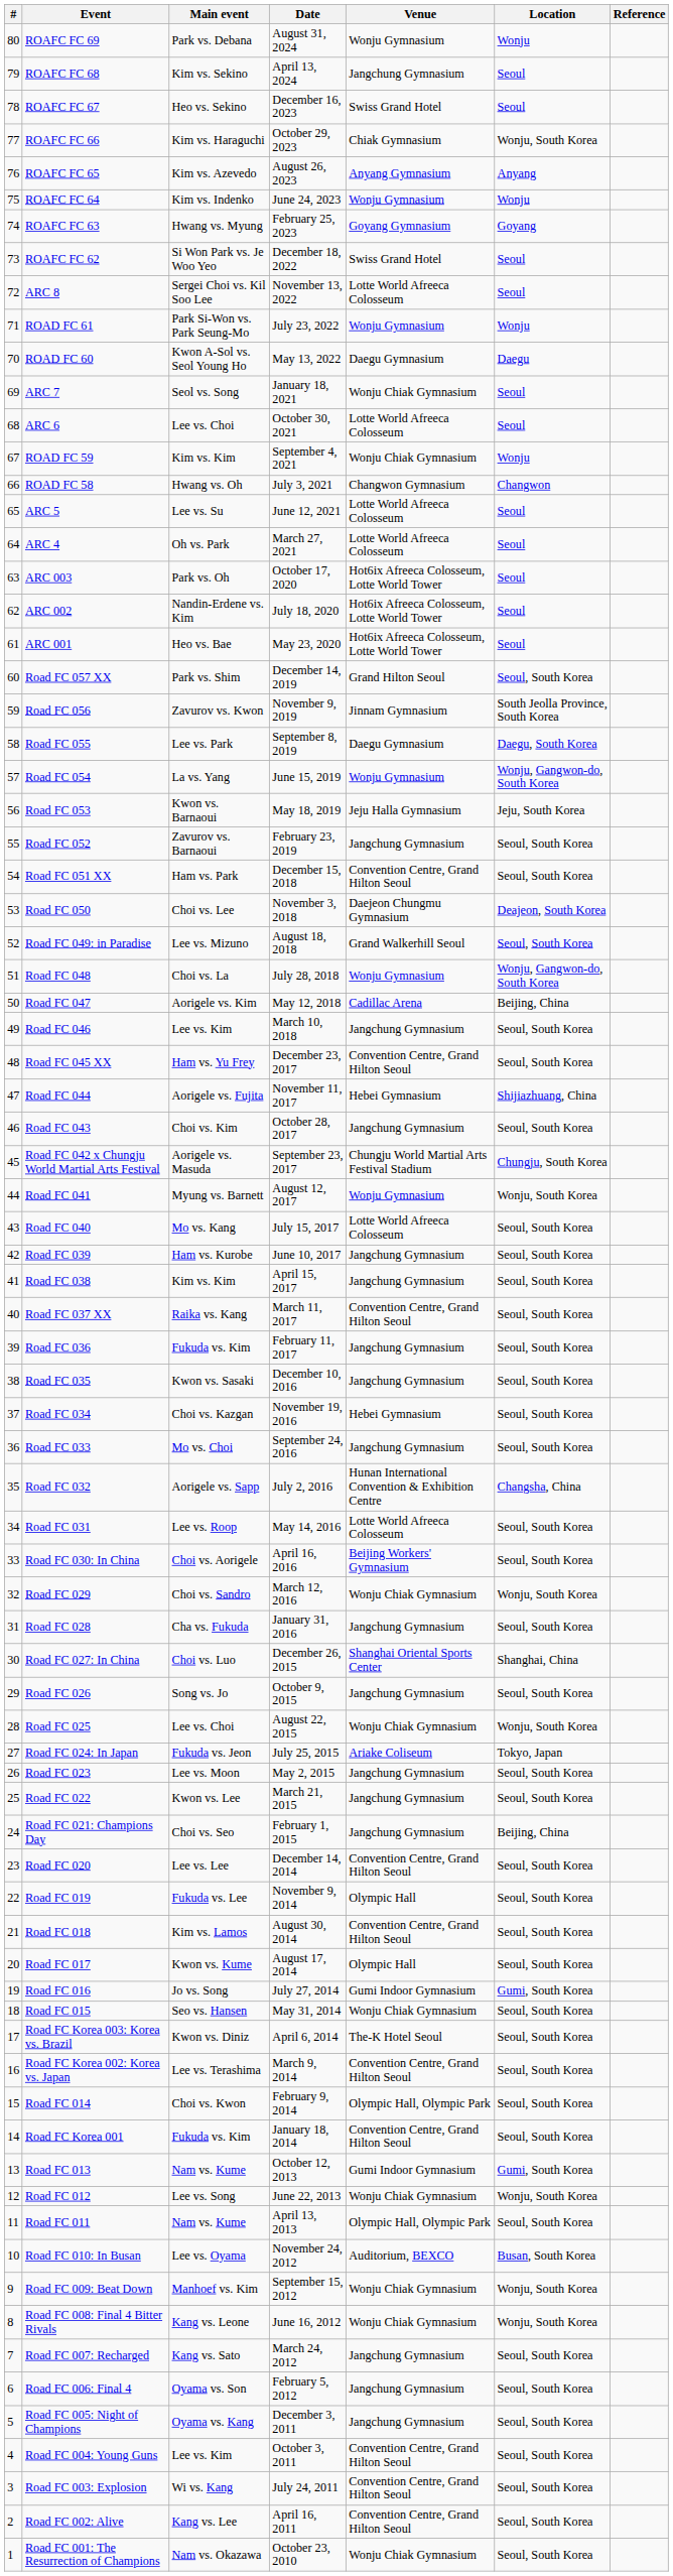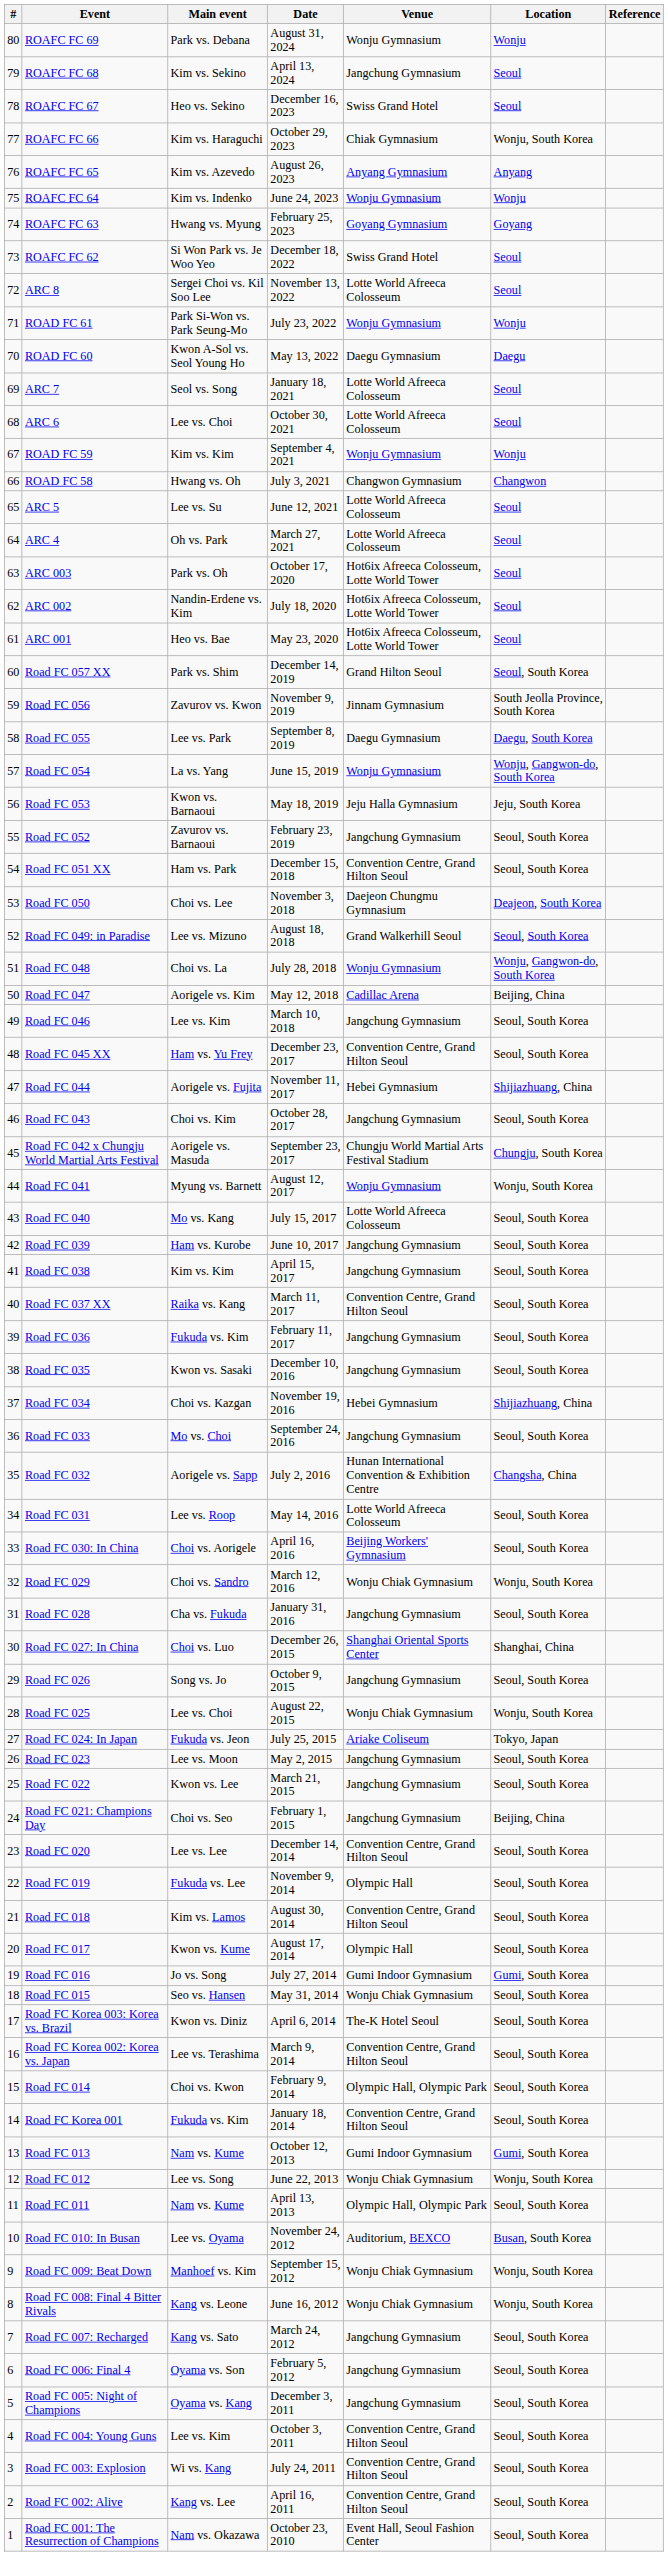 <table class="wikitable sortable">
 <tr>
 <th>#</th>
 <th>Event</th>
 <th>Main event</th>
 <th>Date</th>
 <th>Venue</th>
 <th>Location</th>
 <th>Reference</th>
 </tr>
 <tr>
 <td>80</td>
 <td><a href='#'>ROAFC FC 69</a></td>
 <td>Park vs. Debana</td>
 <td>August 31, 2024</td>
 <td>Wonju Gymnasium</td>
 <td> <a href='#'>Wonju</a></td>
 <td></td>
 </tr>
 <tr>
 <td>79</td>
 <td><a href='#'>ROAFC FC 68</a></td>
 <td>Kim vs. Sekino</td>
 <td>April 13, 2024</td>
 <td>Jangchung Gymnasium</td>
 <td> <a href='#'>Seoul</a></td>
 <td></td>
 </tr>
 <tr>
 <td>78</td>
 <td><a href='#'>ROAFC FC 67</a></td>
 <td>Heo vs. Sekino</td>
 <td>December 16, 2023</td>
 <td>Swiss Grand Hotel</td>
 <td> <a href='#'>Seoul</a></td>
 <td></td>
 </tr>
 <tr>
 <td>77</td>
 <td><a href='#'>ROAFC FC 66</a></td>
 <td>Kim vs. Haraguchi</td>
 <td>October 29, 2023</td>
 <td>Chiak Gymnasium</td>
 <td>Wonju, South Korea</td>
 <td></td>
 </tr>
 <tr>
 <td>76</td>
 <td><a href='#'>ROAFC FC 65</a></td>
 <td>Kim vs. Azevedo</td>
 <td>August 26, 2023</td>
 <td><a href='#'>Anyang Gymnasium</a></td>
 <td> <a href='#'>Anyang</a></td>
 <td></td>
 </tr>
 <tr>
 <td>75</td>
 <td><a href='#'>ROAFC FC 64</a></td>
 <td>Kim vs. Indenko</td>
 <td>June 24, 2023</td>
 <td><a href='#'>Wonju Gymnasium</a></td>
 <td> <a href='#'>Wonju</a></td>
 <td></td>
 </tr>
 <tr>
 <td>74</td>
 <td><a href='#'>ROAFC FC 63</a></td>
 <td>Hwang vs. Myung</td>
 <td>February 25, 2023</td>
 <td><a href='#'>Goyang Gymnasium</a></td>
 <td> <a href='#'>Goyang</a></td>
 <td></td>
 </tr>
 <tr>
 <td>73</td>
 <td><a href='#'>ROAFC FC 62</a></td>
 <td>Si Won Park vs. Je Woo Yeo</td>
 <td>December 18, 2022</td>
 <td>Swiss Grand Hotel</td>
 <td> <a href='#'>Seoul</a></td>
 <td></td>
 </tr>
 <tr>
 <td>72</td>
 <td><a href='#'>ARC 8</a></td>
 <td>Sergei Choi vs. Kil Soo Lee</td>
 <td>November 13, 2022</td>
 <td>Lotte World Afreeca Colosseum</td>
 <td> <a href='#'>Seoul</a></td>
 <td></td>
 </tr>
 <tr>
 <td>71</td>
 <td><a href='#'>ROAD FC 61</a></td>
 <td>Park Si-Won vs. Park Seung-Mo</td>
 <td>July 23, 2022</td>
 <td><a href='#'>Wonju Gymnasium</a></td>
 <td> <a href='#'>Wonju</a></td>
 <td></td>
 </tr>
 <tr>
 <td>70</td>
 <td><a href='#'>ROAD FC 60</a></td>
 <td>Kwon A-Sol vs. Seol Young Ho</td>
 <td>May 13, 2022</td>
 <td>Daegu Gymnasium</td>
 <td> <a href='#'>Daegu</a></td>
 <td></td>
 </tr>
 <tr>
 <td>69</td>
 <td><a href='#'>ARC 7</a></td>
 <td>Seol vs. Song</td>
 <td>January 18, 2021</td>
-<td>Wonju Chiak Gymnasium</td>
+<td>Lotte World Afreeca Colosseum</td>
 <td> <a href='#'>Seoul</a></td>
 <td></td>
 </tr>
 <tr>
 <td>68</td>
 <td><a href='#'>ARC 6</a></td>
 <td>Lee vs. Choi</td>
 <td>October 30, 2021</td>
 <td>Lotte World Afreeca Colosseum</td>
 <td> <a href='#'>Seoul</a></td>
 <td></td>
 </tr>
 <tr>
 <td>67</td>
 <td><a href='#'>ROAD FC 59</a></td>
 <td>Kim vs. Kim</td>
 <td>September 4, 2021</td>
-<td>Wonju Chiak Gymnasium</td>
+<td><a href='#'>Wonju Gymnasium</a></td>
 <td> <a href='#'>Wonju</a></td>
 <td></td>
 </tr>
 <tr>
 <td>66</td>
 <td><a href='#'>ROAD FC 58</a></td>
 <td>Hwang vs. Oh</td>
 <td>July 3, 2021</td>
 <td>Changwon Gymnasium</td>
 <td> <a href='#'>Changwon</a></td>
 <td></td>
 </tr>
 <tr>
 <td>65</td>
 <td><a href='#'>ARC 5</a></td>
 <td>Lee vs. Su</td>
 <td>June 12, 2021</td>
 <td>Lotte World Afreeca Colosseum</td>
 <td> <a href='#'>Seoul</a></td>
 <td></td>
 </tr>
 <tr>
 <td>64</td>
 <td><a href='#'>ARC 4</a></td>
 <td>Oh vs. Park</td>
 <td>March 27, 2021</td>
 <td>Lotte World Afreeca Colosseum</td>
 <td> <a href='#'>Seoul</a></td>
 <td></td>
 </tr>
 <tr>
 <td>63</td>
 <td><a href='#'>ARC 003</a></td>
 <td>Park vs. Oh</td>
 <td>October 17, 2020</td>
 <td>Hot6ix Afreeca Colosseum, Lotte World Tower</td>
 <td> <a href='#'>Seoul</a></td>
 <td></td>
 </tr>
 <tr>
 <td>62</td>
 <td><a href='#'>ARC 002</a></td>
 <td>Nandin-Erdene vs. Kim</td>
 <td>July 18, 2020</td>
 <td>Hot6ix Afreeca Colosseum, Lotte World Tower</td>
 <td> <a href='#'>Seoul</a></td>
 <td></td>
 </tr>
 <tr>
 <td>61</td>
 <td><a href='#'>ARC 001</a></td>
 <td>Heo vs. Bae</td>
 <td>May 23, 2020</td>
 <td>Hot6ix Afreeca Colosseum, Lotte World Tower</td>
 <td> <a href='#'>Seoul</a></td>
 <td></td>
 </tr>
 <tr>
 <td>60</td>
 <td><a href='#'>Road FC 057 XX</a></td>
 <td>Park vs. Shim</td>
 <td>December 14, 2019</td>
 <td>Grand Hilton Seoul</td>
 <td><a href='#'>Seoul</a>, South Korea</td>
 <td></td>
 </tr>
 <tr>
 <td>59</td>
 <td><a href='#'>Road FC 056</a></td>
 <td>Zavurov vs. Kwon</td>
 <td>November 9, 2019</td>
 <td>Jinnam Gymnasium</td>
 <td>South Jeolla Province, South Korea</td>
 <td></td>
 </tr>
 <tr>
 <td>58</td>
 <td><a href='#'>Road FC 055</a></td>
 <td>Lee vs. Park</td>
 <td>September 8, 2019</td>
 <td>Daegu Gymnasium</td>
 <td><a href='#'>Daegu</a>, <a href='#'>South Korea</a></td>
 <td></td>
 </tr>
 <tr>
 <td>57</td>
 <td><a href='#'>Road FC 054</a></td>
 <td>La vs. Yang</td>
 <td>June 15, 2019</td>
 <td><a href='#'>Wonju Gymnasium</a></td>
 <td><a href='#'>Wonju</a>, <a href='#'>Gangwon-do</a>, <a href='#'>South Korea</a></td>
 <td></td>
 </tr>
 <tr>
 <td>56</td>
 <td><a href='#'>Road FC 053</a></td>
 <td>Kwon vs. Barnaoui</td>
 <td>May 18, 2019</td>
 <td>Jeju Halla Gymnasium</td>
 <td>Jeju, South Korea</td>
 <td></td>
 </tr>
 <tr>
 <td>55</td>
 <td><a href='#'>Road FC 052</a></td>
 <td>Zavurov vs. Barnaoui</td>
 <td>February 23, 2019</td>
 <td>Jangchung Gymnasium</td>
 <td>Seoul, South Korea</td>
 <td></td>
 </tr>
 <tr>
 <td>54</td>
 <td><a href='#'>Road FC 051 XX</a></td>
 <td>Ham vs. Park</td>
 <td>December 15, 2018</td>
 <td>Convention Centre, Grand Hilton Seoul</td>
 <td>Seoul, South Korea</td>
 <td></td>
 </tr>
 <tr>
 <td>53</td>
 <td><a href='#'>Road FC 050</a></td>
 <td>Choi vs. Lee</td>
 <td>November 3, 2018</td>
 <td>Daejeon Chungmu Gymnasium</td>
 <td><a href='#'>Deajeon</a>, <a href='#'>South Korea</a></td>
 <td></td>
 </tr>
 <tr>
 <td>52</td>
 <td><a href='#'>Road FC 049: in Paradise</a></td>
 <td>Lee vs. Mizuno</td>
 <td>August 18, 2018</td>
 <td>Grand Walkerhill Seoul</td>
 <td><a href='#'>Seoul</a>, <a href='#'>South Korea</a></td>
 <td></td>
 </tr>
 <tr>
 <td>51</td>
 <td><a href='#'>Road FC 048</a></td>
 <td>Choi vs. La</td>
 <td>July 28, 2018</td>
 <td><a href='#'>Wonju Gymnasium</a></td>
 <td><a href='#'>Wonju</a>, <a href='#'>Gangwon-do</a>, <a href='#'>South Korea</a></td>
 <td></td>
 </tr>
 <tr>
 <td>50</td>
 <td><a href='#'>Road FC 047</a></td>
 <td>Aorigele vs. Kim</td>
 <td>May 12, 2018</td>
 <td><a href='#'>Cadillac Arena</a></td>
 <td>Beijing, China</td>
 <td></td>
 </tr>
 <tr>
 <td>49</td>
 <td><a href='#'>Road FC 046</a></td>
 <td>Lee vs. Kim</td>
 <td>March 10, 2018</td>
 <td>Jangchung Gymnasium</td>
 <td>Seoul, South Korea</td>
 <td></td>
 </tr>
 <tr>
 <td>48</td>
 <td><a href='#'>Road FC 045 XX</a></td>
 <td><a href='#'>Ham</a> vs. <a href='#'>Yu Frey</a></td>
 <td>December 23, 2017</td>
 <td>Convention Centre, Grand Hilton Seoul</td>
 <td>Seoul, South Korea</td>
 <td></td>
 </tr>
 <tr>
 <td>47</td>
 <td><a href='#'>Road FC 044</a></td>
 <td>Aorigele vs. <a href='#'>Fujita</a></td>
 <td>November 11, 2017</td>
 <td>Hebei Gymnasium</td>
 <td><a href='#'>Shijiazhuang</a>, China</td>
 <td></td>
 </tr>
 <tr>
 <td>46</td>
 <td><a href='#'>Road FC 043</a></td>
 <td>Choi vs. Kim</td>
 <td>October 28, 2017</td>
 <td>Jangchung Gymnasium</td>
 <td>Seoul, South Korea</td>
 <td></td>
 </tr>
 <tr>
 <td>45</td>
 <td><a href='#'>Road FC 042 x Chungju World Martial Arts Festival</a></td>
 <td>Aorigele vs. Masuda</td>
 <td>September 23, 2017</td>
 <td>Chungju World Martial Arts Festival Stadium</td>
 <td><a href='#'>Chungju</a>, South Korea</td>
 <td></td>
 </tr>
 <tr>
 <td>44</td>
 <td><a href='#'>Road FC 041</a></td>
 <td>Myung vs. Barnett</td>
 <td>August 12, 2017</td>
 <td><a href='#'>Wonju Gymnasium</a></td>
 <td>Wonju, South Korea</td>
 <td></td>
 </tr>
 <tr>
 <td>43</td>
 <td><a href='#'>Road FC 040</a></td>
 <td><a href='#'>Mo</a> vs. Kang</td>
 <td>July 15, 2017</td>
 <td>Lotte World Afreeca Colosseum</td>
 <td>Seoul, South Korea</td>
 <td></td>
 </tr>
 <tr>
 <td>42</td>
 <td><a href='#'>Road FC 039</a></td>
 <td><a href='#'>Ham</a> vs. Kurobe</td>
 <td>June 10, 2017</td>
 <td>Jangchung Gymnasium</td>
 <td>Seoul, South Korea</td>
 <td></td>
 </tr>
 <tr>
 <td>41</td>
 <td><a href='#'>Road FC 038</a></td>
 <td>Kim vs. Kim</td>
 <td>April 15, 2017</td>
 <td>Jangchung Gymnasium</td>
 <td>Seoul, South Korea</td>
 <td></td>
 </tr>
 <tr>
 <td>40</td>
 <td><a href='#'>Road FC 037 XX</a></td>
 <td><a href='#'>Raika</a> vs. Kang</td>
 <td>March 11, 2017</td>
 <td>Convention Centre, Grand Hilton Seoul</td>
 <td>Seoul, South Korea</td>
 <td></td>
 </tr>
 <tr>
 <td>39</td>
 <td><a href='#'>Road FC 036</a></td>
 <td><a href='#'>Fukuda</a> vs. Kim</td>
 <td>February 11, 2017</td>
 <td>Jangchung Gymnasium</td>
 <td>Seoul, South Korea</td>
 <td></td>
 </tr>
 <tr>
 <td>38</td>
 <td><a href='#'>Road FC 035</a></td>
 <td>Kwon vs. Sasaki</td>
 <td>December 10, 2016</td>
 <td>Jangchung Gymnasium</td>
 <td>Seoul, South Korea</td>
 <td></td>
 </tr>
 <tr>
 <td>37</td>
 <td><a href='#'>Road FC 034</a></td>
 <td>Choi vs. Kazgan</td>
 <td>November 19, 2016</td>
 <td>Hebei Gymnasium</td>
-<td>Seoul, South Korea</td>
+<td><a href='#'>Shijiazhuang</a>, China</td>
 <td></td>
 </tr>
 <tr>
 <td>36</td>
 <td><a href='#'>Road FC 033</a></td>
 <td><a href='#'>Mo</a> vs. <a href='#'>Choi</a></td>
 <td>September 24, 2016</td>
 <td>Jangchung Gymnasium</td>
 <td>Seoul, South Korea</td>
 <td></td>
 </tr>
 <tr>
 <td>35</td>
 <td><a href='#'>Road FC 032</a></td>
 <td>Aorigele vs. <a href='#'>Sapp</a></td>
 <td>July 2, 2016</td>
 <td>Hunan International Convention & Exhibition Centre</td>
 <td><a href='#'>Changsha</a>, China</td>
 <td></td>
 </tr>
 <tr>
 <td>34</td>
 <td><a href='#'>Road FC 031</a></td>
 <td>Lee vs. <a href='#'>Roop</a></td>
 <td>May 14, 2016</td>
 <td>Lotte World Afreeca Colosseum</td>
 <td>Seoul, South Korea</td>
 <td></td>
 </tr>
 <tr>
 <td>33</td>
 <td><a href='#'>Road FC 030: In China</a></td>
 <td><a href='#'>Choi</a> vs. Aorigele</td>
 <td>April 16, 2016</td>
 <td><a href='#'>Beijing Workers' Gymnasium</a></td>
 <td>Seoul, South Korea</td>
 <td></td>
 </tr>
 <tr>
 <td>32</td>
 <td><a href='#'>Road FC 029</a></td>
 <td>Choi vs. <a href='#'>Sandro</a></td>
 <td>March 12, 2016</td>
 <td>Wonju Chiak Gymnasium</td>
 <td>Wonju, South Korea</td>
 <td></td>
 </tr>
 <tr>
 <td>31</td>
 <td><a href='#'>Road FC 028</a></td>
 <td>Cha vs. <a href='#'>Fukuda</a></td>
 <td>January 31, 2016</td>
 <td>Jangchung Gymnasium</td>
 <td>Seoul, South Korea</td>
 <td></td>
 </tr>
 <tr>
 <td>30</td>
 <td><a href='#'>Road FC 027: In China</a></td>
 <td><a href='#'>Choi</a> vs. Luo</td>
 <td>December 26, 2015</td>
 <td><a href='#'>Shanghai Oriental Sports Center</a></td>
 <td>Shanghai, China</td>
 <td></td>
 </tr>
 <tr>
 <td>29</td>
 <td><a href='#'>Road FC 026</a></td>
 <td>Song vs. Jo</td>
 <td>October 9, 2015</td>
 <td>Jangchung Gymnasium</td>
 <td>Seoul, South Korea</td>
 <td></td>
 </tr>
 <tr>
 <td>28</td>
 <td><a href='#'>Road FC 025</a></td>
 <td>Lee vs. Choi</td>
 <td>August 22, 2015</td>
 <td>Wonju Chiak Gymnasium</td>
 <td>Wonju, South Korea</td>
 <td></td>
 </tr>
 <tr>
 <td>27</td>
 <td><a href='#'>Road FC 024: In Japan</a></td>
 <td><a href='#'>Fukuda</a> vs. Jeon</td>
 <td>July 25, 2015</td>
 <td><a href='#'>Ariake Coliseum</a></td>
 <td>Tokyo, Japan</td>
 <td></td>
 </tr>
 <tr>
 <td>26</td>
 <td><a href='#'>Road FC 023</a></td>
 <td>Lee vs. Moon</td>
 <td>May 2, 2015</td>
 <td>Jangchung Gymnasium</td>
 <td>Seoul, South Korea</td>
 <td></td>
 </tr>
 <tr>
 <td>25</td>
 <td><a href='#'>Road FC 022</a></td>
 <td>Kwon vs. Lee</td>
 <td>March 21, 2015</td>
 <td>Jangchung Gymnasium</td>
 <td>Seoul, South Korea</td>
 <td></td>
 </tr>
 <tr>
 <td>24</td>
 <td><a href='#'>Road FC 021: Champions Day</a></td>
 <td>Choi vs. Seo</td>
 <td>February 1, 2015</td>
 <td>Jangchung Gymnasium</td>
 <td>Beijing, China</td>
 <td></td>
 </tr>
 <tr>
 <td>23</td>
 <td><a href='#'>Road FC 020</a></td>
 <td>Lee vs. Lee</td>
 <td>December 14, 2014</td>
 <td>Convention Centre, Grand Hilton Seoul</td>
 <td>Seoul, South Korea</td>
 <td></td>
 </tr>
 <tr>
 <td>22</td>
 <td><a href='#'>Road FC 019</a></td>
 <td><a href='#'>Fukuda</a> vs. Lee</td>
 <td>November 9, 2014</td>
 <td>Olympic Hall</td>
 <td>Seoul, South Korea</td>
 <td></td>
 </tr>
 <tr>
 <td>21</td>
 <td><a href='#'>Road FC 018</a></td>
 <td>Kim vs. <a href='#'>Lamos</a></td>
 <td>August 30, 2014</td>
 <td>Convention Centre, Grand Hilton Seoul</td>
 <td>Seoul, South Korea</td>
 <td></td>
 </tr>
 <tr>
 <td>20</td>
 <td><a href='#'>Road FC 017</a></td>
 <td>Kwon vs. <a href='#'>Kume</a></td>
 <td>August 17, 2014</td>
 <td>Olympic Hall</td>
 <td>Seoul, South Korea</td>
 <td></td>
 </tr>
 <tr>
 <td>19</td>
 <td><a href='#'>Road FC 016</a></td>
 <td>Jo vs. Song</td>
 <td>July 27, 2014</td>
 <td>Gumi Indoor Gymnasium</td>
 <td><a href='#'>Gumi</a>, South Korea</td>
 <td></td>
 </tr>
 <tr>
 <td>18</td>
 <td><a href='#'>Road FC 015</a></td>
 <td>Seo vs. <a href='#'>Hansen</a></td>
 <td>May 31, 2014</td>
 <td>Wonju Chiak Gymnasium</td>
 <td>Seoul, South Korea</td>
 <td></td>
 </tr>
 <tr>
 <td>17</td>
 <td><a href='#'>Road FC Korea 003: Korea vs. Brazil</a></td>
 <td>Kwon vs. Diniz</td>
 <td>April 6, 2014</td>
 <td>The-K Hotel Seoul</td>
 <td>Seoul, South Korea</td>
 <td></td>
 </tr>
 <tr>
 <td>16</td>
 <td><a href='#'>Road FC Korea 002: Korea vs. Japan</a></td>
 <td>Lee vs. Terashima</td>
 <td>March 9, 2014</td>
 <td>Convention Centre, Grand Hilton Seoul</td>
 <td>Seoul, South Korea</td>
 <td></td>
 </tr>
 <tr>
 <td>15</td>
 <td><a href='#'>Road FC 014</a></td>
 <td>Choi vs. Kwon</td>
 <td>February 9, 2014</td>
 <td>Olympic Hall, Olympic Park</td>
 <td>Seoul, South Korea</td>
 <td></td>
 </tr>
 <tr>
 <td>14</td>
 <td><a href='#'>Road FC Korea 001</a></td>
 <td><a href='#'>Fukuda</a> vs. Kim</td>
 <td>January 18, 2014</td>
 <td>Convention Centre, Grand Hilton Seoul</td>
 <td>Seoul, South Korea</td>
 <td></td>
 </tr>
 <tr>
 <td>13</td>
 <td><a href='#'>Road FC 013</a></td>
 <td><a href='#'>Nam</a> vs. <a href='#'>Kume</a></td>
 <td>October 12, 2013</td>
 <td>Gumi Indoor Gymnasium</td>
 <td><a href='#'>Gumi</a>, South Korea</td>
 <td></td>
 </tr>
 <tr>
 <td>12</td>
 <td><a href='#'>Road FC 012</a></td>
 <td>Lee vs. Song</td>
 <td>June 22, 2013</td>
 <td>Wonju Chiak Gymnasium</td>
 <td>Wonju, South Korea</td>
 <td></td>
 </tr>
 <tr>
 <td>11</td>
 <td><a href='#'>Road FC 011</a></td>
 <td><a href='#'>Nam</a> vs. <a href='#'>Kume</a></td>
 <td>April 13, 2013</td>
 <td>Olympic Hall, Olympic Park</td>
 <td>Seoul, South Korea</td>
 <td></td>
 </tr>
 <tr>
 <td>10</td>
 <td><a href='#'>Road FC 010: In Busan</a></td>
 <td>Lee vs. <a href='#'>Oyama</a></td>
 <td>November 24, 2012</td>
 <td>Auditorium, <a href='#'>BEXCO</a></td>
 <td><a href='#'>Busan</a>, South Korea</td>
 <td></td>
 </tr>
 <tr>
 <td>9</td>
 <td><a href='#'>Road FC 009: Beat Down</a></td>
 <td><a href='#'>Manhoef</a> vs. Kim</td>
 <td>September 15, 2012</td>
 <td>Wonju Chiak Gymnasium</td>
 <td>Wonju, South Korea</td>
 <td></td>
 </tr>
 <tr>
 <td>8</td>
 <td><a href='#'>Road FC 008: Final 4 Bitter Rivals</a></td>
 <td><a href='#'>Kang</a> vs. Leone</td>
 <td>June 16, 2012</td>
 <td>Wonju Chiak Gymnasium</td>
 <td>Wonju, South Korea</td>
 <td></td>
 </tr>
 <tr>
 <td>7</td>
 <td><a href='#'>Road FC 007: Recharged</a></td>
 <td><a href='#'>Kang</a> vs. Sato</td>
 <td>March 24, 2012</td>
 <td>Jangchung Gymnasium</td>
 <td>Seoul, South Korea</td>
 <td></td>
 </tr>
 <tr>
 <td>6</td>
 <td><a href='#'>Road FC 006: Final 4</a></td>
 <td><a href='#'>Oyama</a> vs. Son</td>
 <td>February 5, 2012</td>
 <td>Jangchung Gymnasium</td>
 <td>Seoul, South Korea</td>
 <td></td>
 </tr>
 <tr>
 <td>5</td>
 <td><a href='#'>Road FC 005: Night of Champions</a></td>
 <td><a href='#'>Oyama</a> vs. <a href='#'>Kang</a></td>
 <td>December 3, 2011</td>
 <td>Jangchung Gymnasium</td>
 <td>Seoul, South Korea</td>
 <td></td>
 </tr>
 <tr>
 <td>4</td>
 <td><a href='#'>Road FC 004: Young Guns</a></td>
 <td>Lee vs. Kim</td>
 <td>October 3, 2011</td>
 <td>Convention Centre, Grand Hilton Seoul</td>
 <td>Seoul, South Korea</td>
 <td></td>
 </tr>
 <tr>
 <td>3</td>
 <td><a href='#'>Road FC 003: Explosion</a></td>
 <td>Wi vs. <a href='#'>Kang</a></td>
 <td>July 24, 2011</td>
 <td>Convention Centre, Grand Hilton Seoul</td>
 <td>Seoul, South Korea</td>
 <td></td>
 </tr>
 <tr>
 <td>2</td>
 <td><a href='#'>Road FC 002: Alive</a></td>
 <td><a href='#'>Kang</a> vs. Lee</td>
 <td>April 16, 2011</td>
 <td>Convention Centre, Grand Hilton Seoul</td>
 <td>Seoul, South Korea</td>
 <td></td>
 </tr>
 <tr>
 <td>1</td>
 <td><a href='#'>Road FC 001: The Resurrection of Champions</a></td>
 <td><a href='#'>Nam</a> vs. Okazawa</td>
 <td>October 23, 2010</td>
-<td>Wonju Chiak Gymnasium</td>
+<td>Event Hall, Seoul Fashion Center</td>
 <td>Seoul, South Korea</td>
 <td></td>
 </tr>
 </table>
